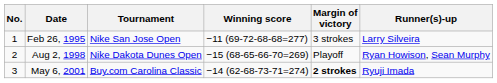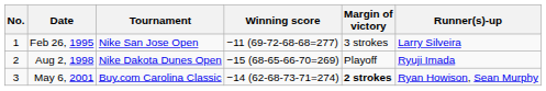 <table class="wikitable" style="font-size:95%;">
 <tr>
 <th>No.</th>
 <th>Date</th>
 <th>Tournament</th>
 <th>Winning score</th>
 <th>Margin of<br>victory</th>
 <th>Runner(s)-up</th>
 </tr>
 <tr>
 <td align=center>1</td>
 <td align=right>Feb 26, <a href='#'>1995</a></td>
 <td><a href='#'>Nike San Jose Open</a></td>
 <td>−11 (69-72-68-68=277)</td>
 <td>3 strokes</td>
 <td> <a href='#'>Larry Silveira</a></td>
 </tr>
 <tr>
 <td align=center>2</td>
 <td align=right>Aug 2, <a href='#'>1998</a></td>
 <td><a href='#'>Nike Dakota Dunes Open</a></td>
 <td>−15 (68-65-66-70=269)</td>
 <td>Playoff</td>
-<td> <a href='#'>Ryan Howison</a>,  <a href='#'>Sean Murphy</a></td>
+<td> <a href='#'>Ryuji Imada</a></td>
 </tr>
 <tr>
 <td align=center>3</td>
 <td align=right>May 6, <a href='#'>2001</a></td>
 <td><a href='#'>Buy.com Carolina Classic</a></td>
 <td>−14 (62-68-73-71=274)</td>
 <td><strong>2 strokes</strong></td>
-<td> <a href='#'>Ryuji Imada</a></td>
+<td> <a href='#'>Ryan Howison</a>,  <a href='#'>Sean Murphy</a></td>
 </tr>
 </table>
